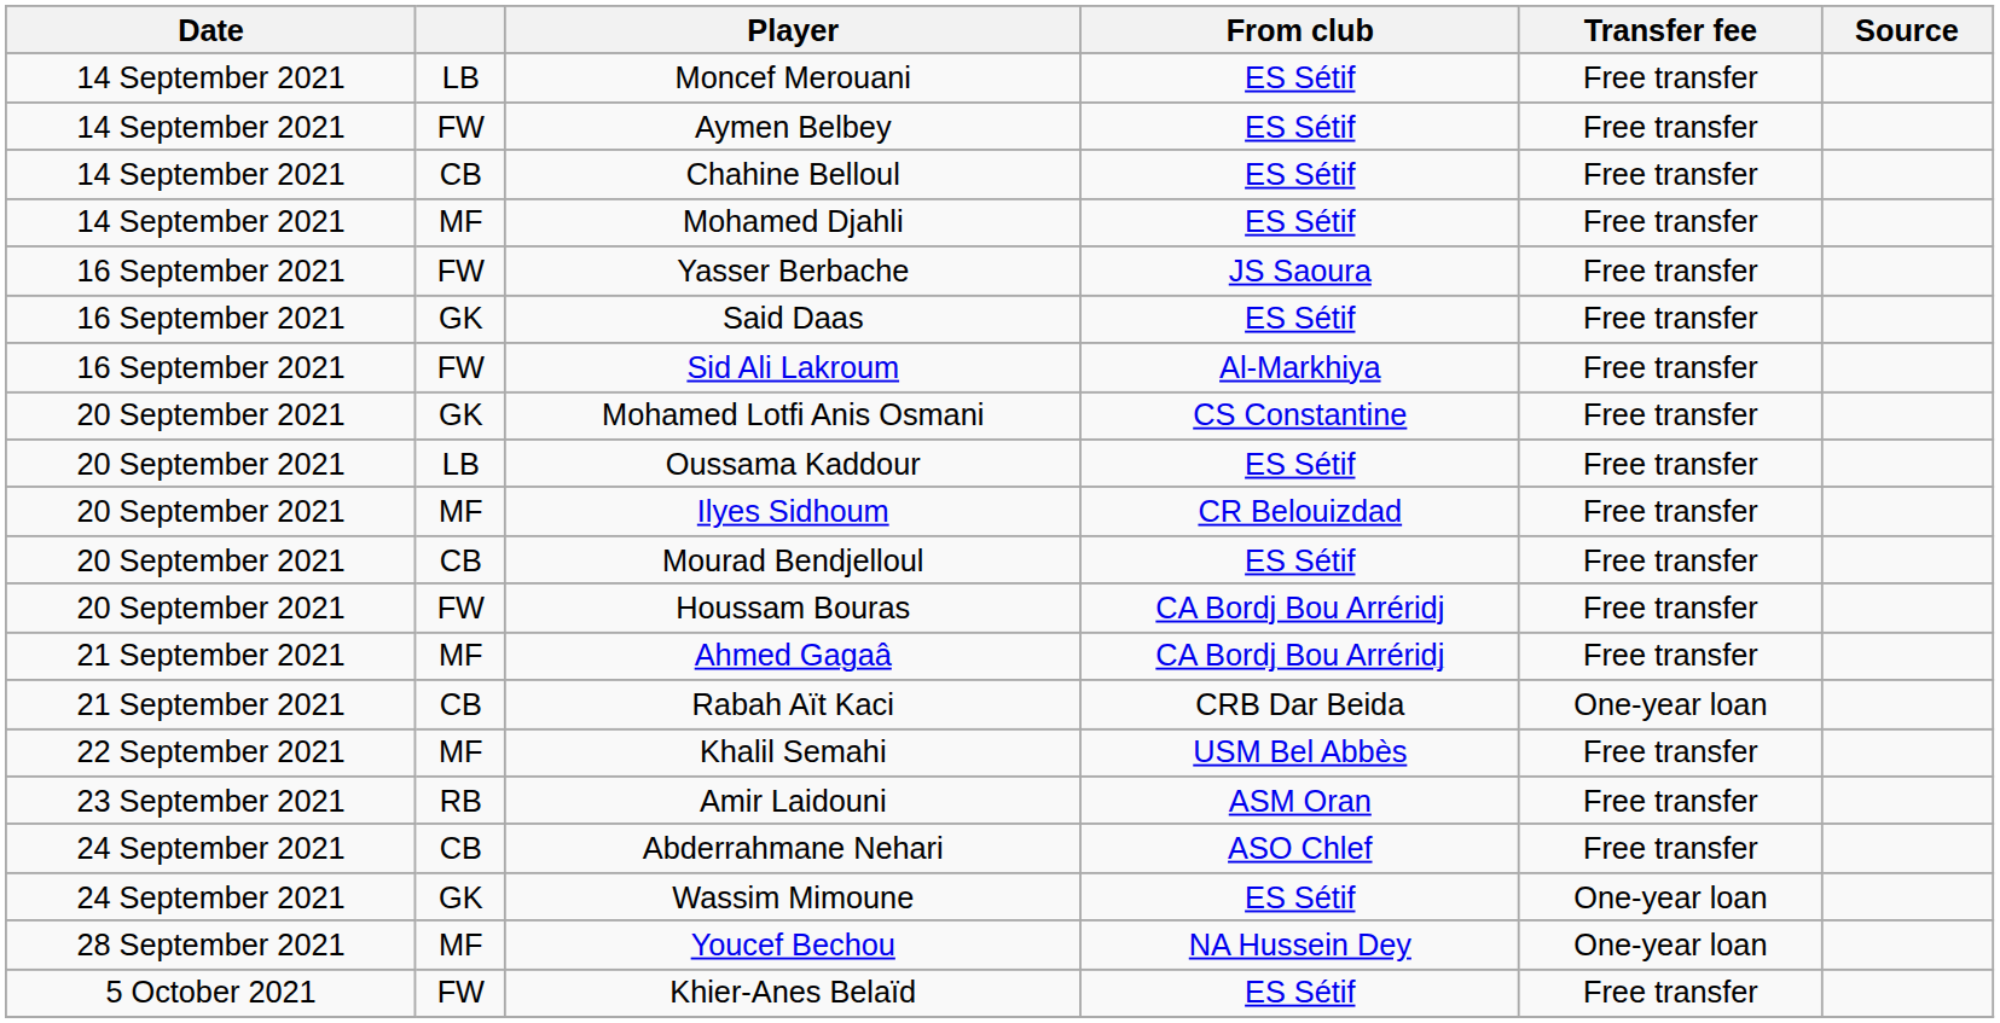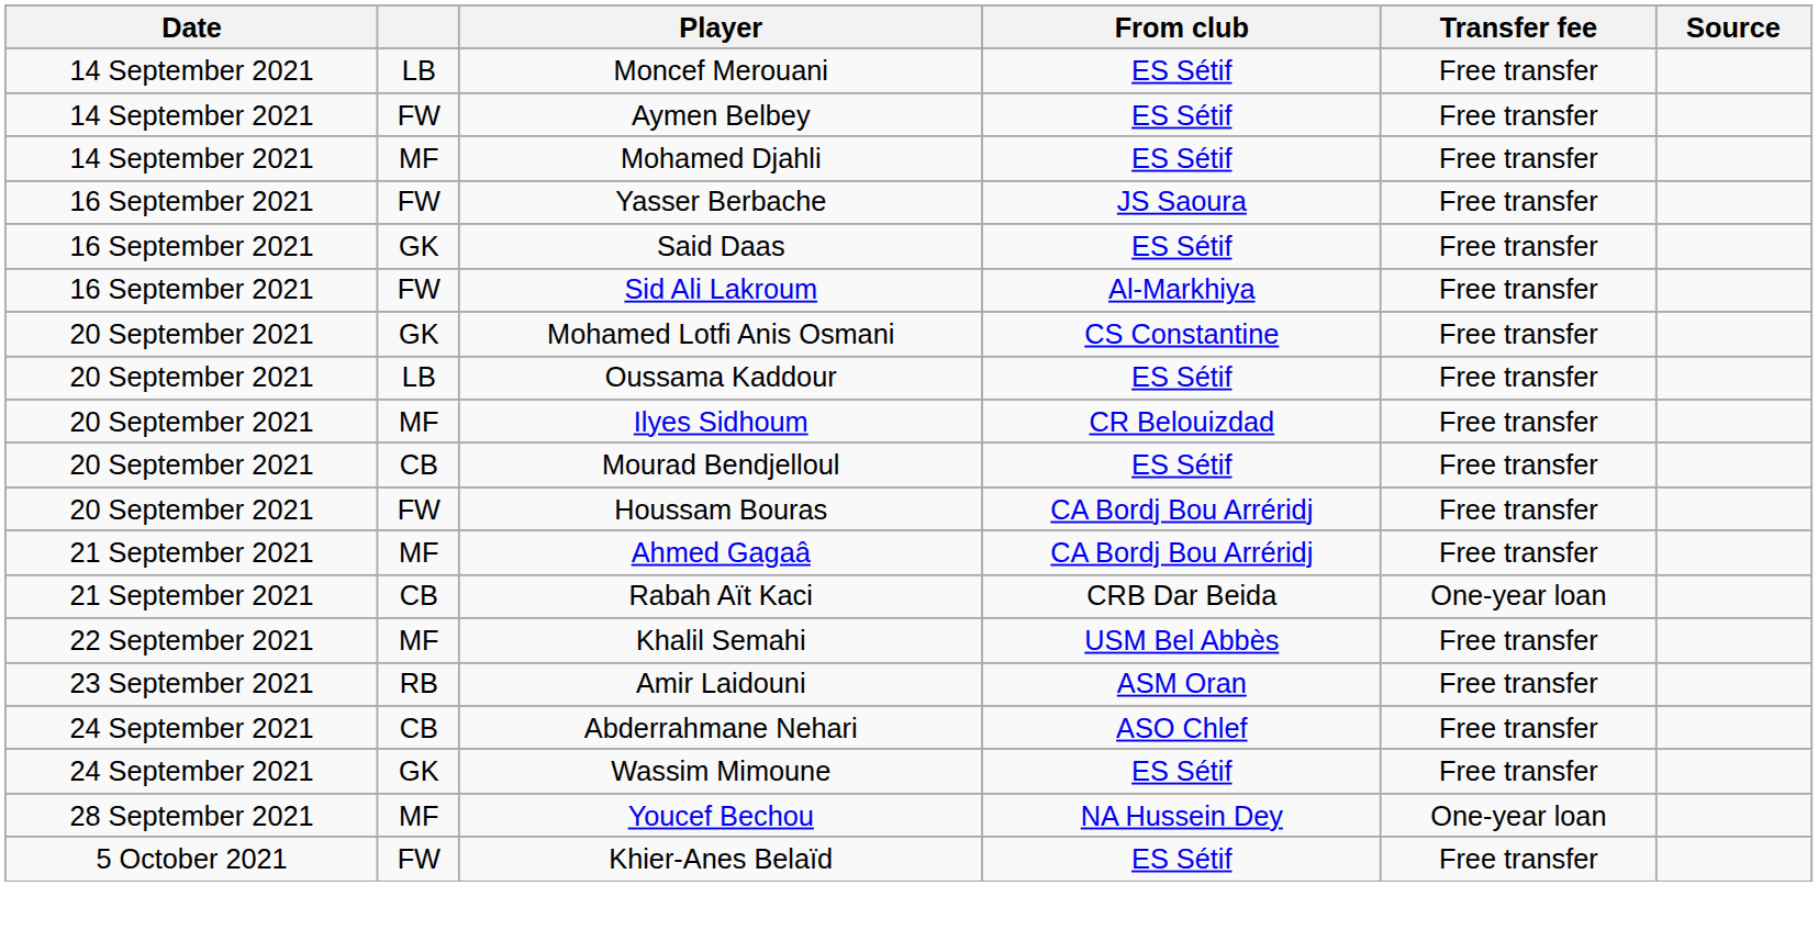 <table class="wikitable sortable" style="width:70%; text-align:center; font-size:85%; text-align:centre;">
 <tr>
 <th>Date</th>
 <th></th>
 <th>Player</th>
 <th>From club</th>
 <th>Transfer fee</th>
 <th>Source</th>
 </tr>
 <tr>
 <td>14 September 2021</td>
 <td>LB</td>
 <td> Moncef Merouani</td>
 <td><a href='#'>ES Sétif</a></td>
 <td>Free transfer</td>
 <td></td>
 </tr>
 <tr>
 <td>14 September 2021</td>
 <td>FW</td>
 <td> 	Aymen Belbey</td>
-<td><a href='#'>ES Sétif</a></td>
-<td>Free transfer</td>
-<td></td>
-</tr>
-<tr>
-<td>14 September 2021</td>
-<td>CB</td>
-<td> Chahine Belloul</td>
 <td><a href='#'>ES Sétif</a></td>
 <td>Free transfer</td>
 <td></td>
 </tr>
 <tr>
 <td>14 September 2021</td>
 <td>MF</td>
 <td> Mohamed Djahli</td>
 <td><a href='#'>ES Sétif</a></td>
 <td>Free transfer</td>
 <td></td>
 </tr>
 <tr>
 <td>16 September 2021</td>
 <td>FW</td>
 <td> Yasser Berbache</td>
 <td><a href='#'>JS Saoura</a></td>
 <td>Free transfer</td>
 <td></td>
 </tr>
 <tr>
 <td>16 September 2021</td>
 <td>GK</td>
 <td> 	Said Daas</td>
 <td><a href='#'>ES Sétif</a></td>
 <td>Free transfer</td>
 <td></td>
 </tr>
 <tr>
 <td>16 September 2021</td>
 <td>FW</td>
 <td> <a href='#'>Sid Ali Lakroum</a></td>
 <td> <a href='#'>Al-Markhiya</a></td>
 <td>Free transfer</td>
 <td></td>
 </tr>
 <tr>
 <td>20 September 2021</td>
 <td>GK</td>
 <td> Mohamed Lotfi Anis Osmani</td>
 <td><a href='#'>CS Constantine</a></td>
 <td>Free transfer</td>
 <td></td>
 </tr>
 <tr>
 <td>20 September 2021</td>
 <td>LB</td>
 <td> Oussama Kaddour</td>
 <td><a href='#'>ES Sétif</a></td>
 <td>Free transfer</td>
 <td></td>
 </tr>
 <tr>
 <td>20 September 2021</td>
 <td>MF</td>
 <td> <a href='#'>Ilyes Sidhoum</a></td>
 <td><a href='#'>CR Belouizdad</a></td>
 <td>Free transfer</td>
 <td></td>
 </tr>
 <tr>
 <td>20 September 2021</td>
 <td>CB</td>
 <td> Mourad Bendjelloul</td>
 <td><a href='#'>ES Sétif</a></td>
 <td>Free transfer</td>
 <td></td>
 </tr>
 <tr>
 <td>20 September 2021</td>
 <td>FW</td>
 <td> Houssam Bouras</td>
 <td><a href='#'>CA Bordj Bou Arréridj</a></td>
 <td>Free transfer</td>
 <td></td>
 </tr>
 <tr>
 <td>21 September 2021</td>
 <td>MF</td>
 <td> <a href='#'>Ahmed Gagaâ</a></td>
 <td><a href='#'>CA Bordj Bou Arréridj</a></td>
 <td>Free transfer</td>
 <td></td>
 </tr>
 <tr>
 <td>21 September 2021</td>
 <td>CB</td>
 <td> Rabah Aït Kaci</td>
 <td>CRB Dar Beida</td>
 <td>One-year loan</td>
 <td></td>
 </tr>
 <tr>
 <td>22 September 2021</td>
 <td>MF</td>
 <td> Khalil Semahi</td>
 <td><a href='#'>USM Bel Abbès</a></td>
 <td>Free transfer</td>
 <td></td>
 </tr>
 <tr>
 <td>23 September 2021</td>
 <td>RB</td>
 <td> Amir Laidouni</td>
 <td><a href='#'>ASM Oran</a></td>
 <td>Free transfer</td>
 <td></td>
 </tr>
 <tr>
 <td>24 September 2021</td>
 <td>CB</td>
 <td> Abderrahmane Nehari</td>
 <td><a href='#'>ASO Chlef</a></td>
 <td>Free transfer</td>
 <td></td>
 </tr>
 <tr>
 <td>24 September 2021</td>
 <td>GK</td>
 <td> Wassim Mimoune</td>
 <td><a href='#'>ES Sétif</a></td>
-<td>One-year loan</td>
+<td>Free transfer</td>
 <td></td>
 </tr>
 <tr>
 <td>28 September 2021</td>
 <td>MF</td>
 <td> <a href='#'>Youcef Bechou</a></td>
 <td><a href='#'>NA Hussein Dey</a></td>
 <td>One-year loan</td>
 <td></td>
 </tr>
 <tr>
 <td>5 October 2021</td>
 <td>FW</td>
 <td> Khier-Anes Belaïd</td>
 <td><a href='#'>ES Sétif</a></td>
 <td>Free transfer</td>
 <td></td>
 </tr>
 <tr>
 </tr>
 </table>
